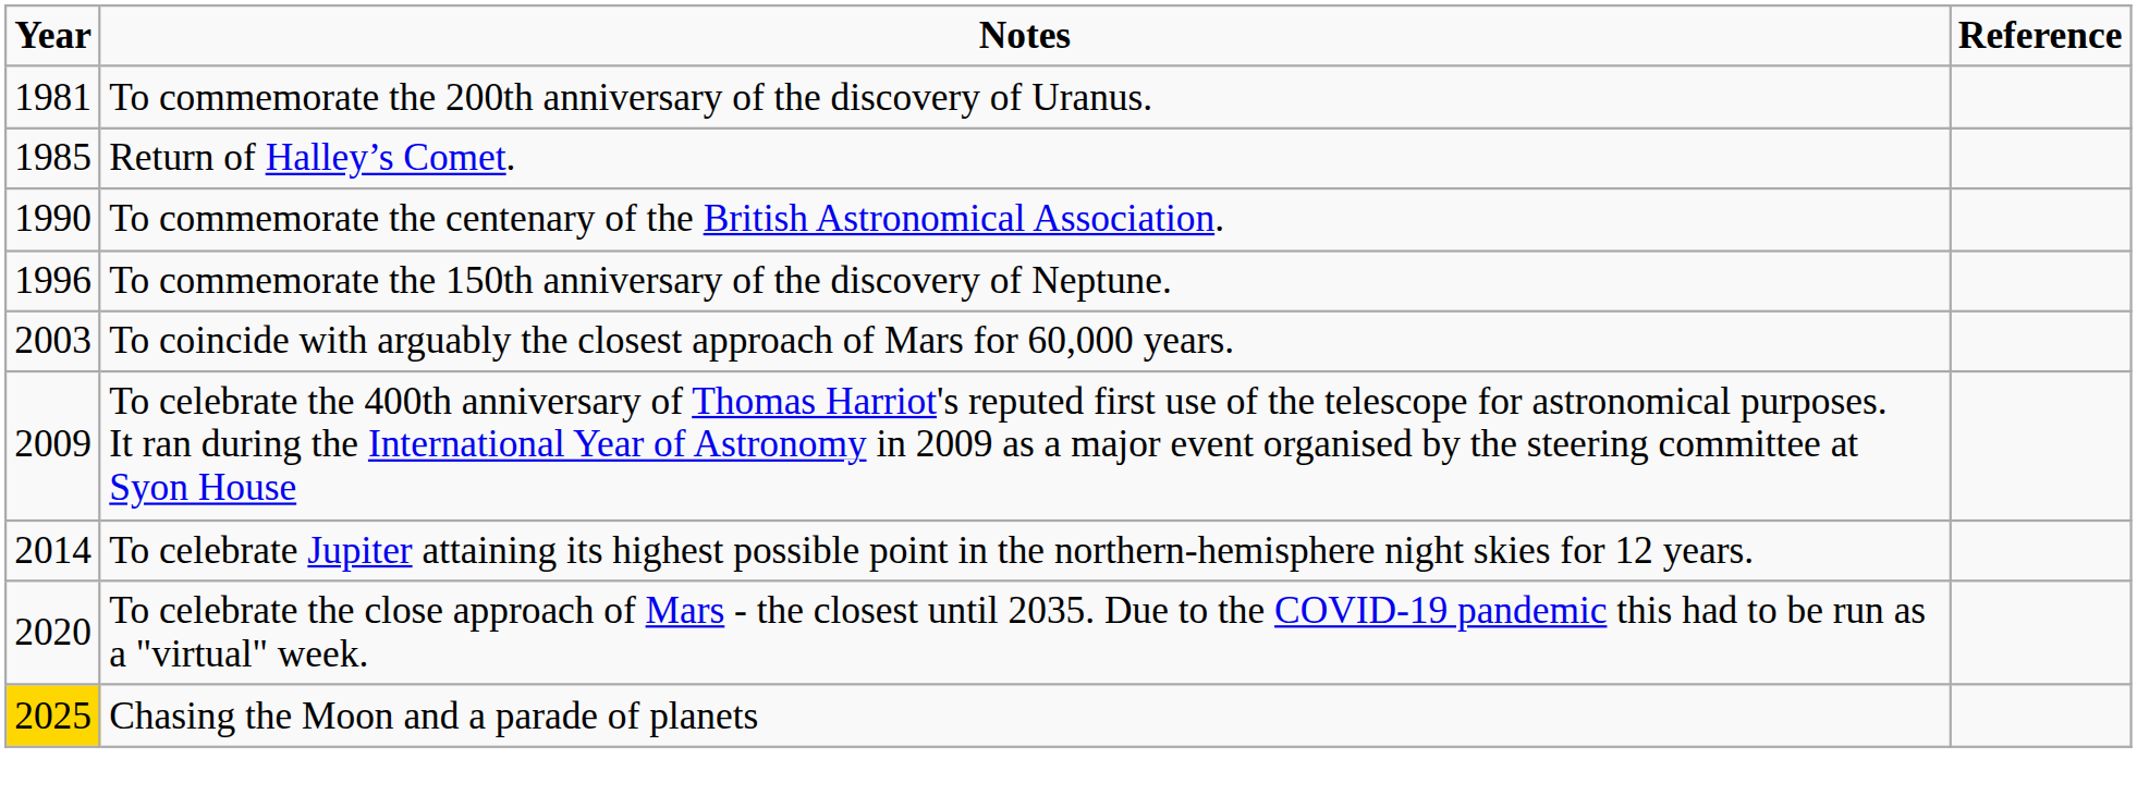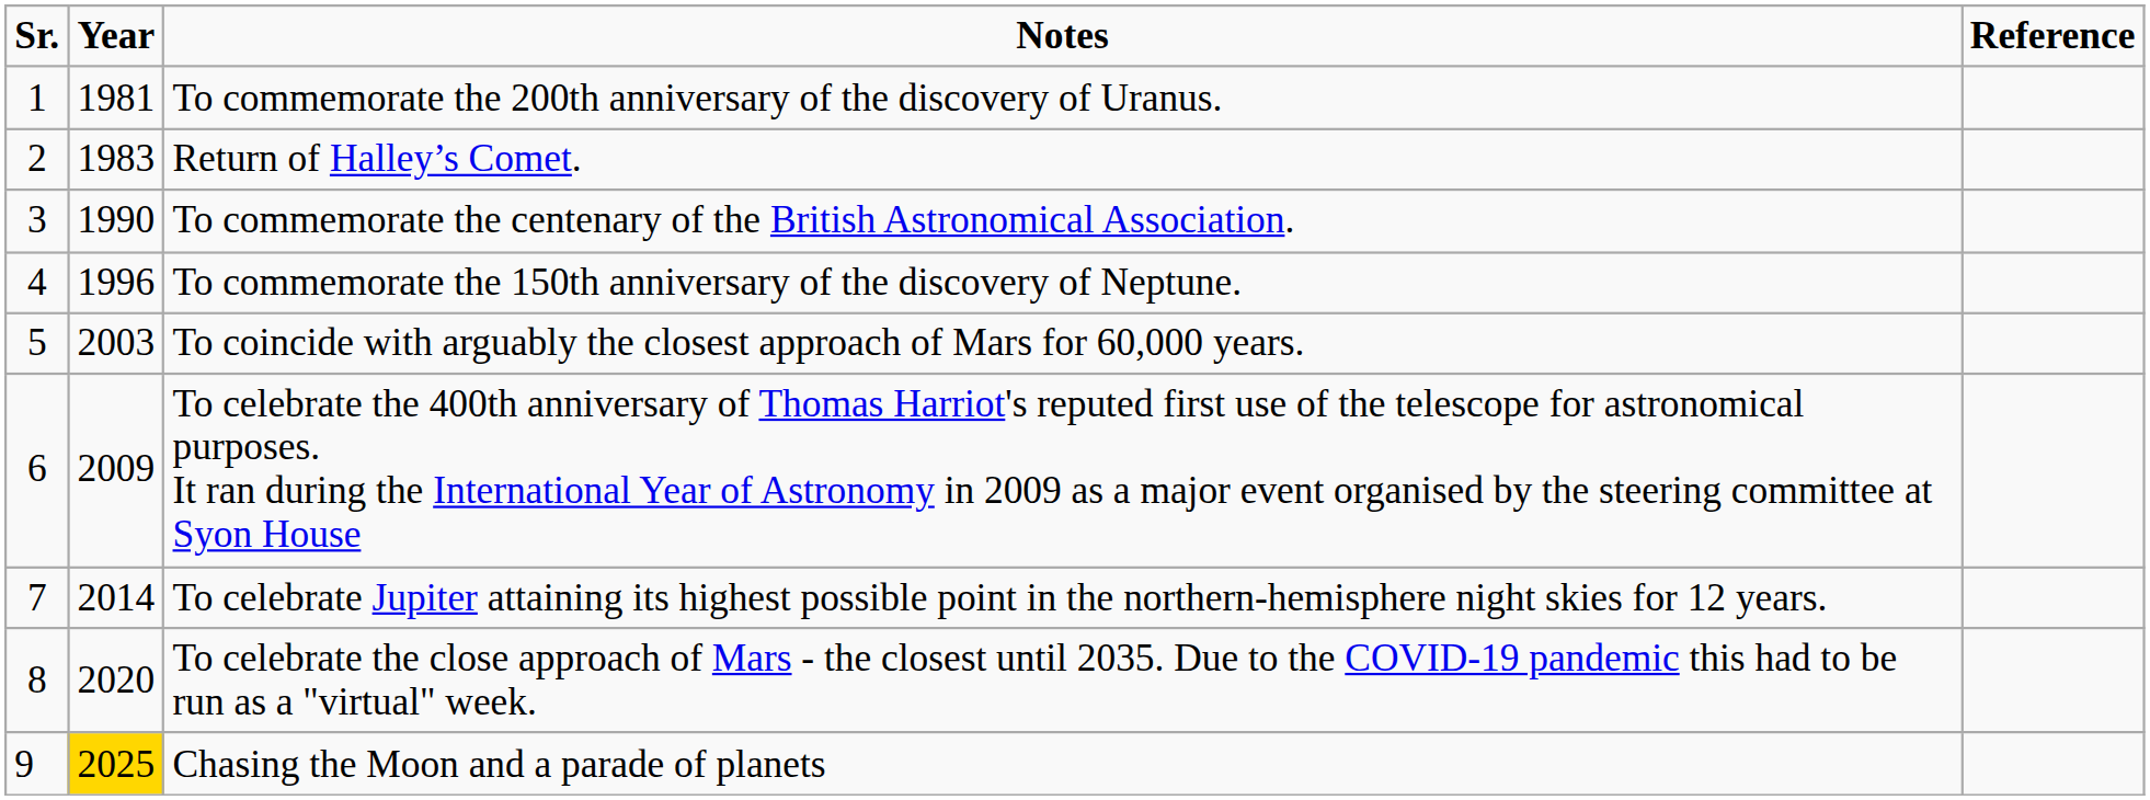 <table class="wikitable" style="margin: 1em auto 1em auto;">
 <tr style="text-align:center;">
+<td><strong>Sr.</strong></td>
 <td><strong>Year</strong></td>
 <td><strong>Notes</strong></td>
 <td><strong>Reference</strong></td>
 </tr>
 <tr>
+<td style="text-align:center;">1</td>
 <td style="text-align:center;">1981</td>
 <td>To commemorate the 200th anniversary of the discovery of Uranus.</td>
 <td></td>
 </tr>
 <tr>
-<td style="text-align:center;">1985</td>
+<td style="text-align:center;">2</td>
+<td style="text-align:center;">1983</td>
 <td>Return of <a href='#'>Halley’s Comet</a>.</td>
 <td></td>
 </tr>
 <tr>
+<td style="text-align:center;">3</td>
 <td style="text-align:center;">1990</td>
 <td>To commemorate the centenary of the <a href='#'>British Astronomical Association</a>.</td>
 <td></td>
 </tr>
 <tr>
+<td style="text-align:center;">4</td>
 <td style="text-align:center;">1996</td>
 <td>To commemorate the 150th anniversary of the discovery of Neptune.</td>
 <td></td>
 </tr>
 <tr>
+<td style="text-align:center;">5</td>
 <td style="text-align:center;">2003</td>
 <td>To coincide with arguably the closest approach of Mars for 60,000 years.</td>
 <td></td>
 </tr>
 <tr>
+<td style="text-align:center;">6</td>
 <td style="text-align:center;">2009</td>
 <td>To celebrate the 400th anniversary of <a href='#'>Thomas Harriot</a>'s reputed first use of the telescope for astronomical purposes.<br>It ran during the <a href='#'>International Year of Astronomy</a> in 2009 as a major event organised by the steering committee at <a href='#'>Syon House</a></td>
 <td></td>
 </tr>
 <tr>
+<td style="text-align:center;">7</td>
 <td style="text-align:center;">2014</td>
 <td>To celebrate <a href='#'>Jupiter</a> attaining its highest possible point in the northern-hemisphere night skies for 12 years.</td>
 <td></td>
 </tr>
 <tr>
+<td style="text-align:center;">8</td>
 <td style="text-align:center;">2020</td>
 <td>To celebrate the close approach of <a href='#'>Mars</a> - the closest until 2035.  Due to the <a href='#'>COVID-19 pandemic</a> this had to be run as a "virtual" week.</td>
 <td></td>
 </tr>
 <tr>
+<td>9</td>
 <td style="background: gold;">2025</td>
 <td>Chasing the Moon and a parade of planets</td>
 <td></td>
 </tr>
 </table>
